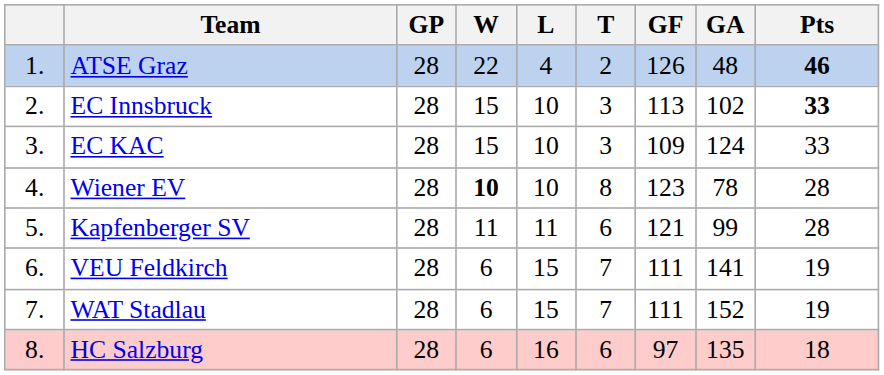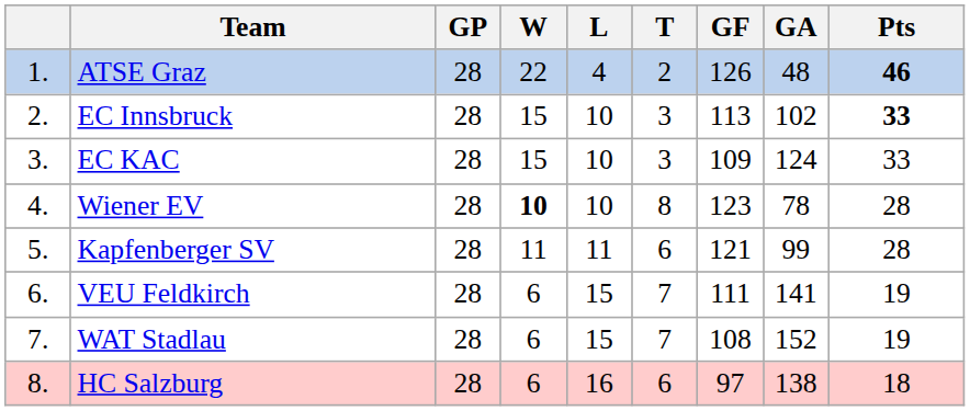 <table class="wikitable">
 <tr>
 <th width="30"></th>
 <th width="200">Team</th>
 <th width="30">GP</th>
 <th width="30">W</th>
 <th width="30">L</th>
 <th width="30">T</th>
 <th width="30">GF</th>
 <th width="30">GA</th>
 <th width="70">Pts</th>
 </tr>
 <tr bgcolor="#BCD2EE" align="center">
 <td>1.</td>
 <td align="left"><a href='#'>ATSE Graz</a></td>
 <td>28</td>
 <td>22</td>
 <td>4</td>
 <td>2</td>
 <td>126</td>
 <td>48</td>
 <td><strong>46</strong></td>
 </tr>
 <tr bgcolor="#FFFFFF" align="center">
 <td>2.</td>
 <td align="left"><a href='#'>EC Innsbruck</a></td>
 <td>28</td>
 <td>15</td>
 <td>10</td>
 <td>3</td>
 <td>113</td>
 <td>102</td>
 <td><strong>33<em></td>
 </tr>
 <tr bgcolor="#FFFFFF" align="center">
 <td>3.</td>
 <td align="left"><a href='#'>EC KAC</a></td>
 <td>28</td>
 <td>15</td>
 <td>10</td>
 <td>3</td>
 <td>109</td>
 <td>124</td>
 <td></strong>33<strong></td>
 </tr>
 <tr bgcolor="#FFFFFF" align="center">
 <td>4.</td>
 <td align="left"><a href='#'>Wiener EV</a></td>
 <td>28</td>
 <td><strong>10</strong></td>
 <td>10</td>
 <td>8</td>
 <td>123</td>
 <td>78</td>
 <td></strong>28<strong></td>
 </tr>
 <tr bgcolor="#FFFFFF" align="center">
 <td>5.</td>
 <td align="left"><a href='#'>Kapfenberger SV</a></td>
 <td>28</td>
 <td>11</td>
 <td>11</td>
 <td>6</td>
 <td>121</td>
 <td>99</td>
 <td></strong>28<strong></td>
 </tr>
 <tr bgcolor="#FFFFFF" align="center">
 <td>6.</td>
 <td align="left"><a href='#'>VEU Feldkirch</a></td>
 <td>28</td>
 <td>6</td>
 <td>15</td>
 <td>7</td>
 <td>111</td>
 <td>141</td>
 <td></strong>19<strong></td>
 </tr>
 <tr bgcolor="#FFFFFF" align="center">
 <td>7.</td>
 <td align="left"><a href='#'>WAT Stadlau</a></td>
 <td>28</td>
 <td>6</td>
 <td>15</td>
 <td>7</td>
-<td>111</td>
+<td>108</td>
 <td>152</td>
 <td></strong>19<strong></td>
 </tr>
 <tr bgcolor="#FFCCCC" align="center">
 <td>8.</td>
 <td align="left"><a href='#'>HC Salzburg</a></td>
 <td>28</td>
 <td>6</td>
 <td>16</td>
 <td>6</td>
 <td>97</td>
-<td>135</td>
+<td>138</td>
 <td></strong>18<strong></td>
 </tr>
 </table>
